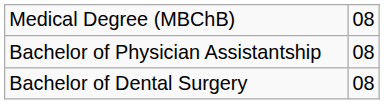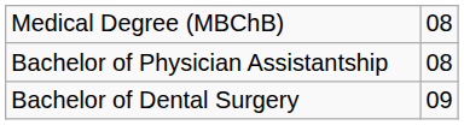 <table class="wikitable">
 <tr>
 <td>Medical Degree (MBChB)</td>
 <td>08</td>
 </tr>
 <tr>
 <td>Bachelor of Physician Assistantship    <br></td>
 <td>08</td>
 </tr>
 <tr>
 <td>Bachelor of Dental Surgery</td>
-<td>08</td>
+<td>09</td>
 </tr>
 </table>
